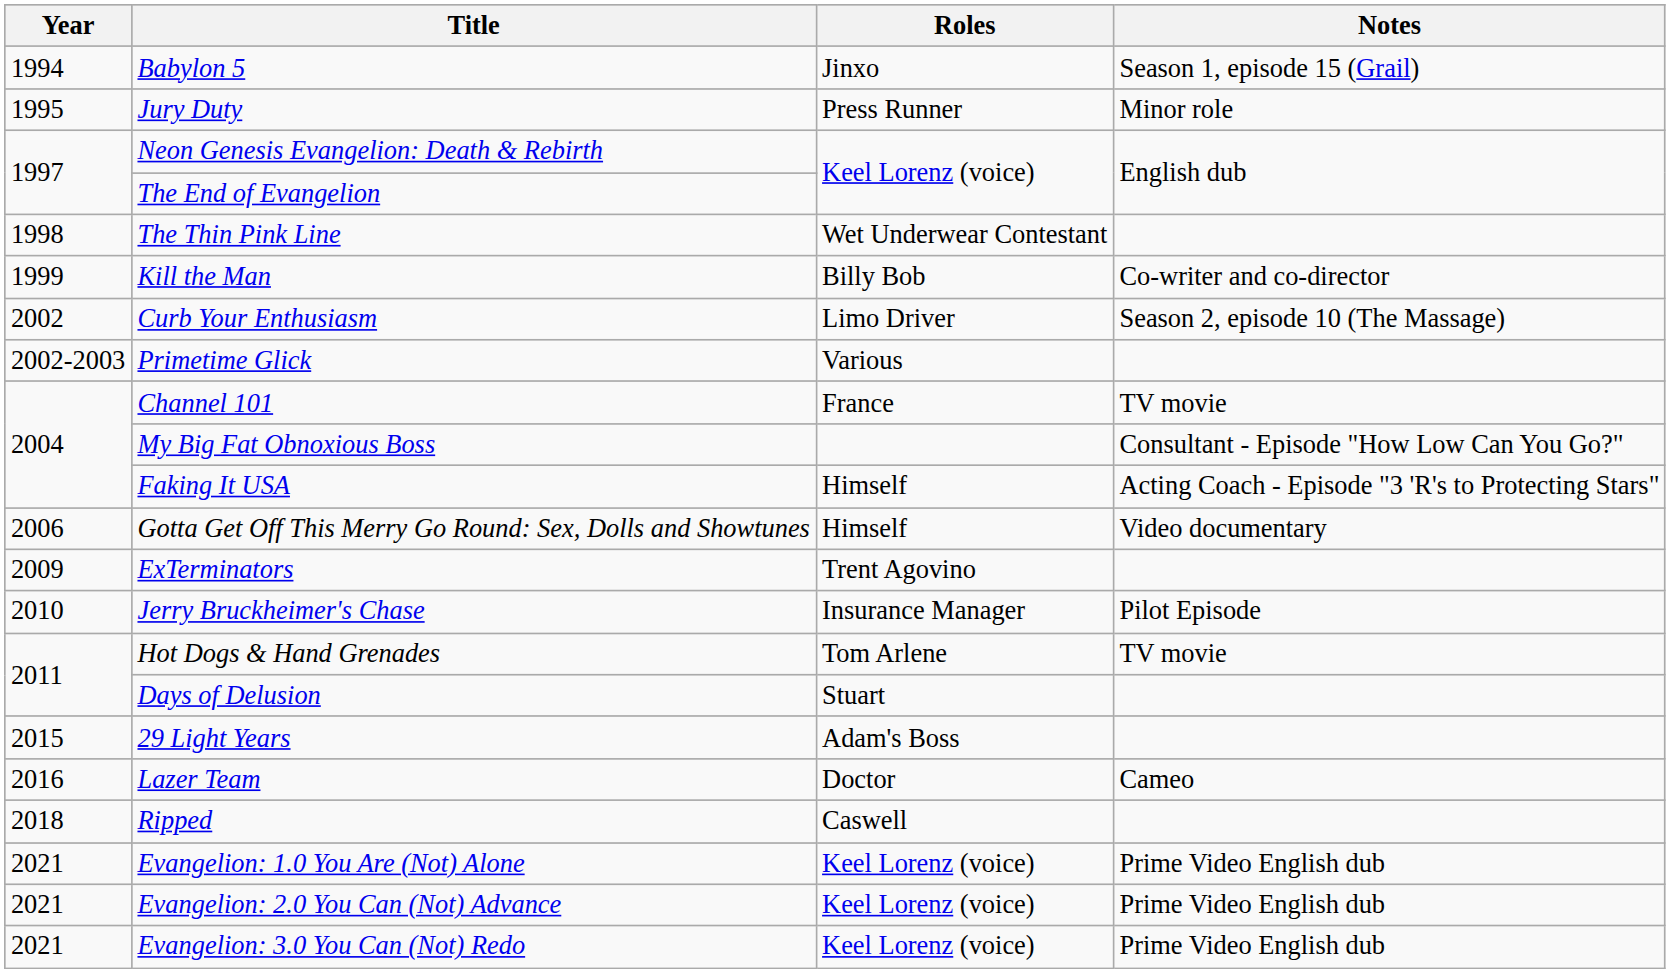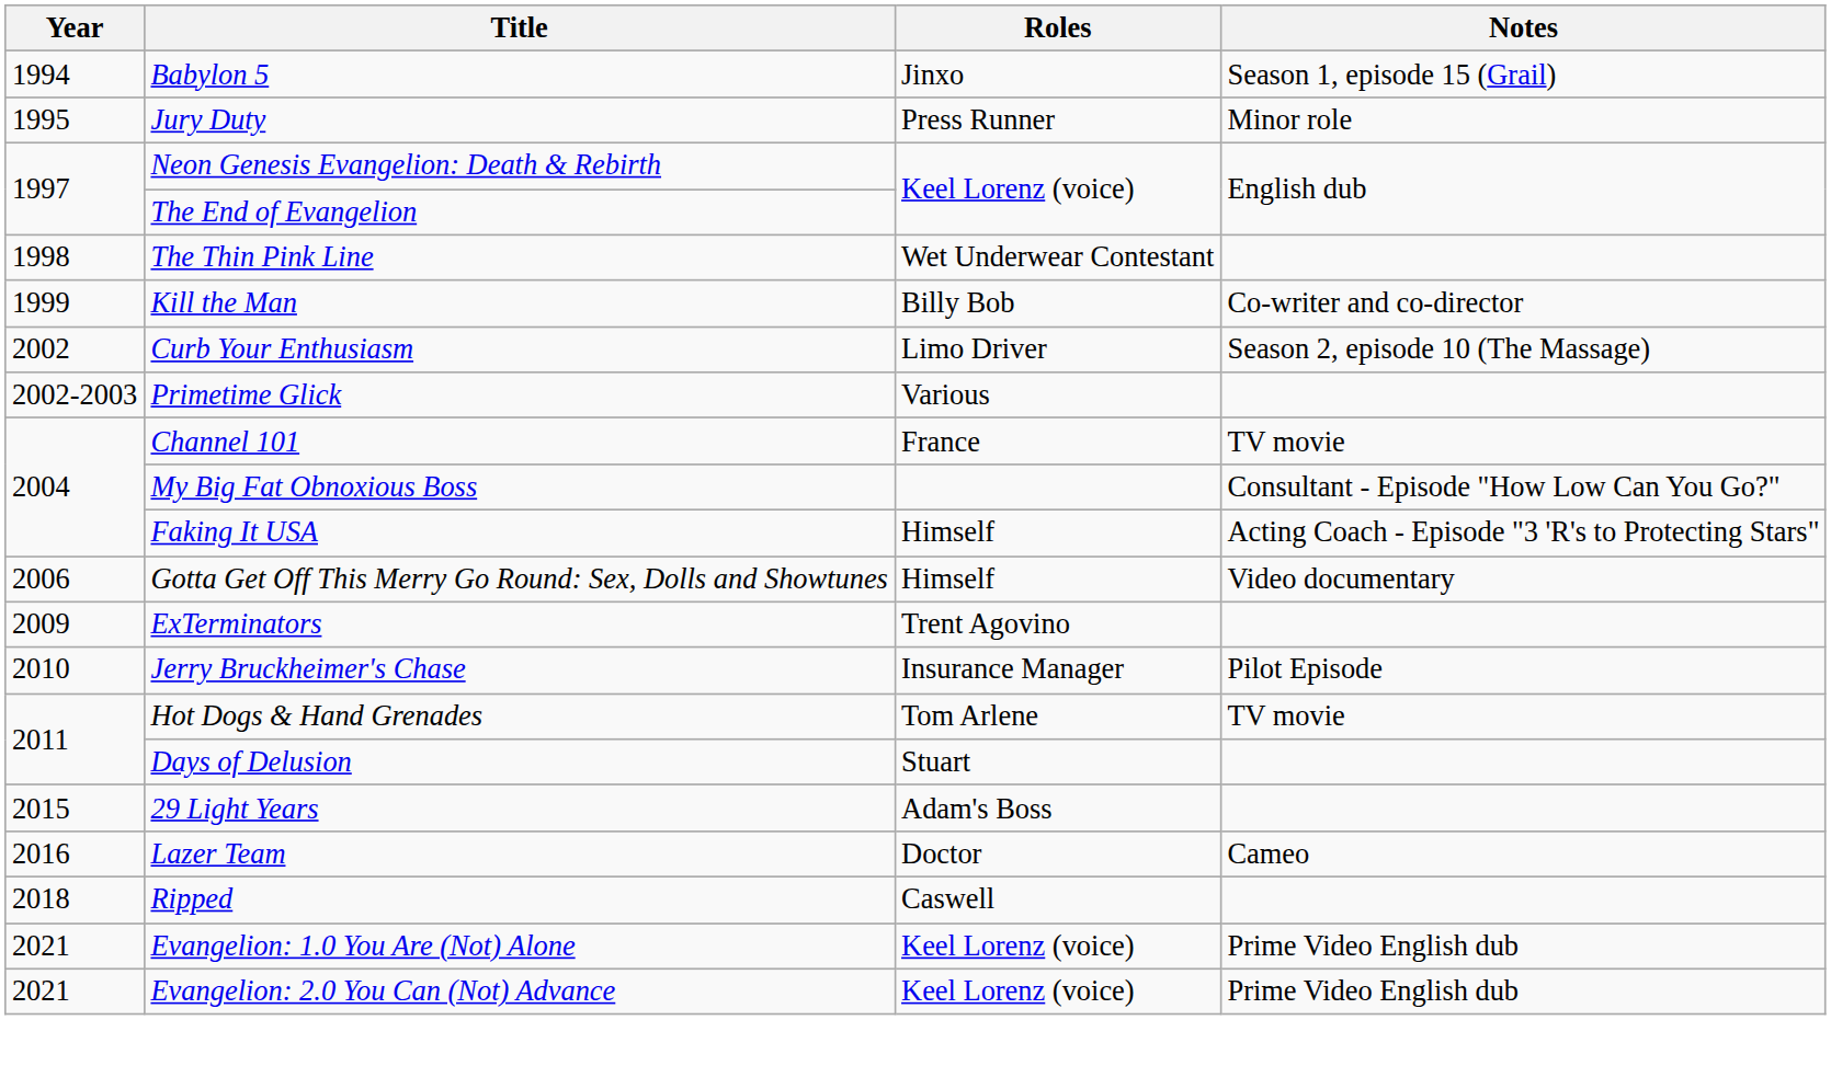 <table class="wikitable">
 <tr>
 <th>Year</th>
 <th>Title</th>
 <th>Roles</th>
 <th>Notes</th>
 </tr>
 <tr>
 <td>1994</td>
 <td><em><a href='#'>Babylon 5</a></em></td>
 <td>Jinxo</td>
 <td>Season 1, episode 15 (<a href='#'>Grail</a>)</td>
 </tr>
 <tr>
 <td>1995</td>
 <td><em><a href='#'>Jury Duty</a></em></td>
 <td>Press Runner</td>
 <td>Minor role</td>
 </tr>
 <tr>
 <td rowspan= "2">1997</td>
 <td><em><a href='#'>Neon Genesis Evangelion: Death & Rebirth</a></em></td>
 <td rowspan= "2"><a href='#'>Keel Lorenz</a> (voice)</td>
 <td rowspan= "2">English dub</td>
 </tr>
 <tr>
 <td><em><a href='#'>The End of Evangelion</a></em></td>
 </tr>
 <tr>
 <td>1998</td>
 <td><em><a href='#'>The Thin Pink Line</a></em></td>
 <td>Wet Underwear Contestant</td>
 <td></td>
 </tr>
 <tr>
 <td>1999</td>
 <td><em><a href='#'>Kill the Man</a></em></td>
 <td>Billy Bob</td>
 <td>Co-writer and co-director</td>
 </tr>
 <tr>
 <td>2002</td>
 <td><em><a href='#'>Curb Your Enthusiasm</a></em></td>
 <td>Limo Driver</td>
 <td>Season 2, episode 10 (The Massage)</td>
 </tr>
 <tr>
 <td>2002-2003</td>
 <td><em><a href='#'>Primetime Glick</a></em></td>
 <td>Various</td>
 <td></td>
 </tr>
 <tr>
 <td rowspan= "3">2004</td>
 <td><em><a href='#'>Channel 101</a></em></td>
 <td>France</td>
 <td>TV movie</td>
 </tr>
 <tr>
 <td><em><a href='#'>My Big Fat Obnoxious Boss</a></em></td>
 <td></td>
 <td>Consultant - Episode "How Low Can You Go?"</td>
 </tr>
 <tr>
 <td><em><a href='#'>Faking It USA</a></em></td>
 <td>Himself</td>
 <td>Acting Coach - Episode "3 'R's to Protecting Stars"</td>
 </tr>
 <tr>
 <td>2006</td>
 <td><em>Gotta Get Off This Merry Go Round: Sex, Dolls and Showtunes</em></td>
 <td>Himself</td>
 <td>Video documentary</td>
 </tr>
 <tr>
 <td>2009</td>
 <td><em><a href='#'>ExTerminators</a></em></td>
 <td>Trent Agovino</td>
 <td></td>
 </tr>
 <tr>
 <td>2010</td>
 <td><em><a href='#'>Jerry Bruckheimer's Chase</a></em></td>
 <td>Insurance Manager</td>
 <td>Pilot Episode</td>
 </tr>
 <tr>
 <td rowspan= "2">2011</td>
 <td><em>Hot Dogs & Hand Grenades</em></td>
 <td>Tom Arlene</td>
 <td>TV movie</td>
 </tr>
 <tr>
 <td><em><a href='#'>Days of Delusion</a></em></td>
 <td>Stuart</td>
 <td></td>
 </tr>
 <tr>
 <td>2015</td>
 <td><em><a href='#'>29 Light Years</a></em></td>
 <td>Adam's Boss</td>
 <td></td>
 </tr>
 <tr>
 <td>2016</td>
 <td><em><a href='#'>Lazer Team</a></em></td>
 <td>Doctor</td>
 <td>Cameo</td>
 </tr>
 <tr>
 <td>2018</td>
 <td><em><a href='#'>Ripped</a></em></td>
 <td>Caswell</td>
 <td></td>
 </tr>
 <tr>
 <td>2021</td>
 <td><em><a href='#'>Evangelion: 1.0 You Are (Not) Alone</a></em></td>
 <td><a href='#'>Keel Lorenz</a> (voice)</td>
 <td>Prime Video English dub</td>
 </tr>
 <tr>
 <td>2021</td>
 <td><em><a href='#'>Evangelion: 2.0 You Can (Not) Advance</a></em></td>
 <td><a href='#'>Keel Lorenz</a> (voice)</td>
 <td>Prime Video English dub</td>
 </tr>
-<tr>
-<td>2021</td>
-<td><em><a href='#'>Evangelion: 3.0 You Can (Not) Redo</a></em></td>
-<td><a href='#'>Keel Lorenz</a> (voice)</td>
-<td>Prime Video English dub</td>
-</tr>
 </table>
